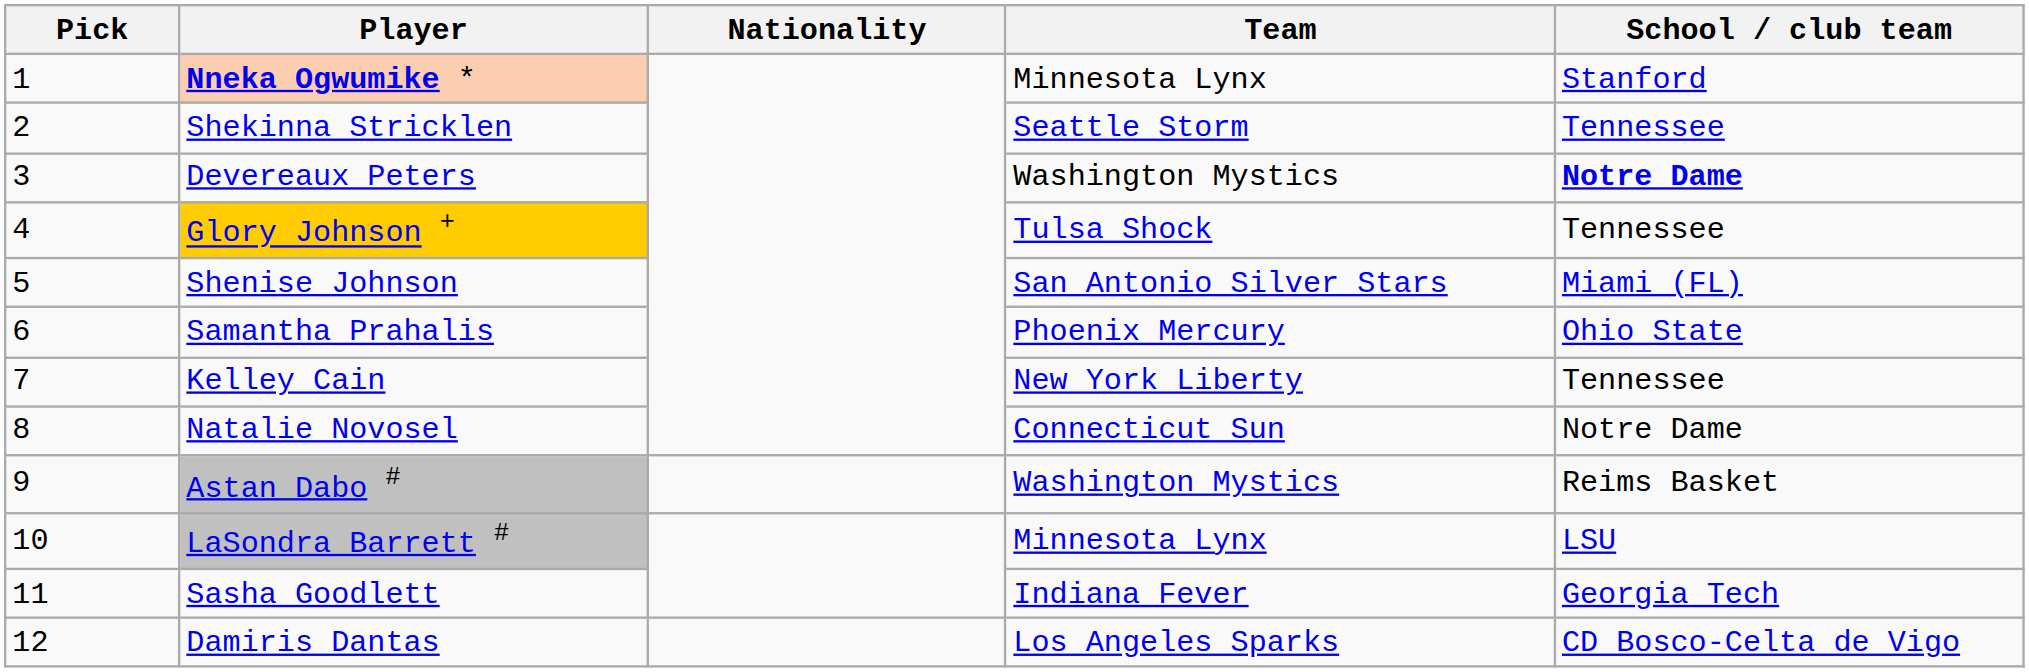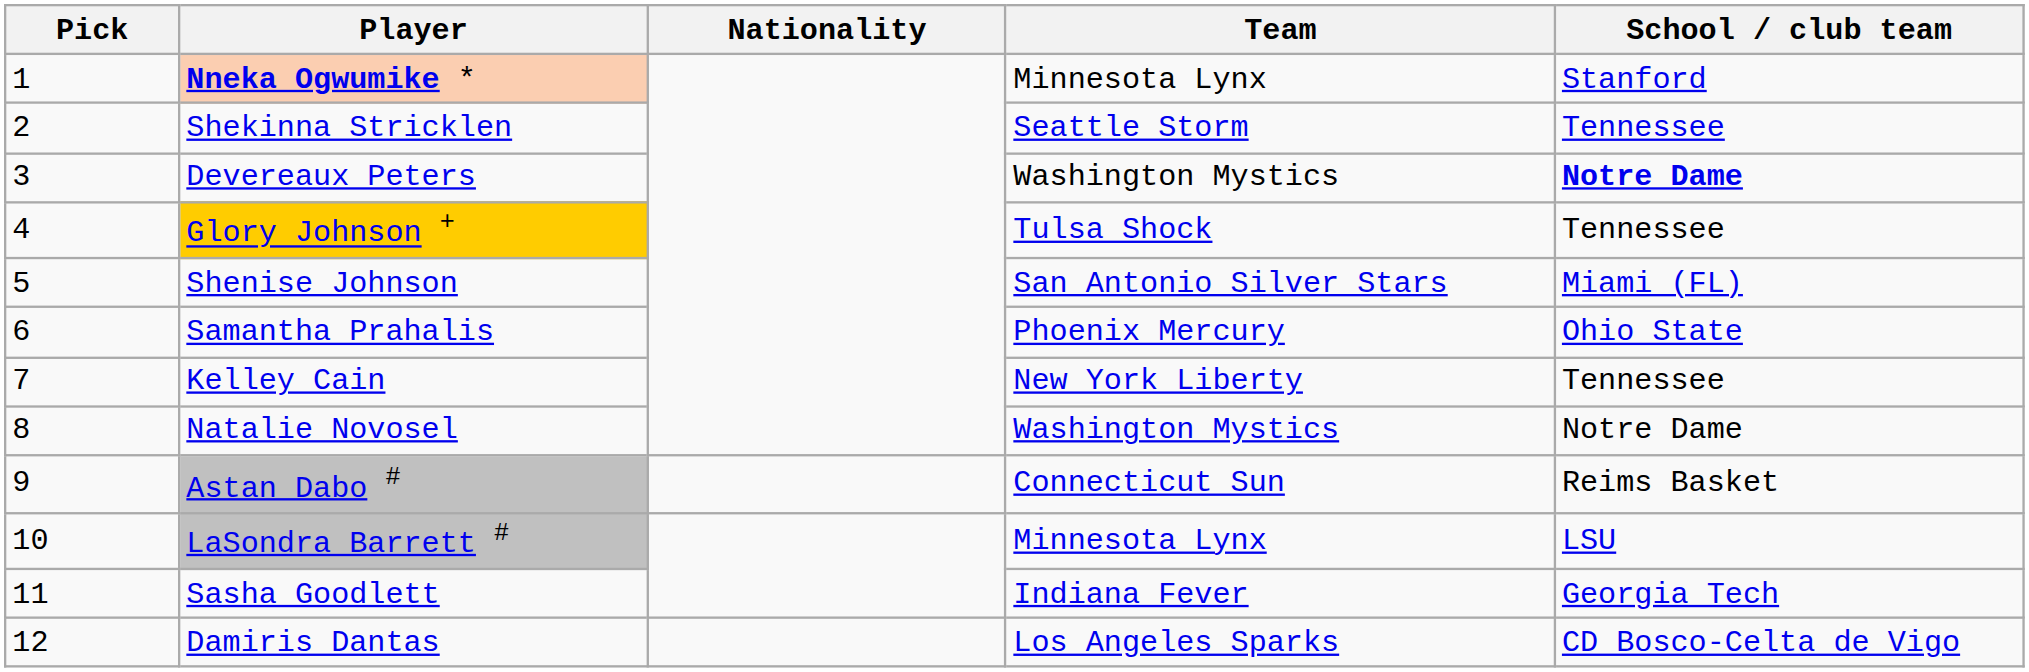 <table class="wikitable sortable">
 <tr>
 <th width=100>Pick</th>
 <th width=300>Player</th>
 <th width=200>Nationality</th>
 <th width=350>Team</th>
 <th width=300>School / club team</th>
 </tr>
 <tr>
 <td>1</td>
 <td bgcolor=#FBCEB1><strong><a href='#'>Nneka Ogwumike</a></strong> *</td>
 <td rowspan=8></td>
 <td>Minnesota Lynx</td>
 <td><a href='#'>Stanford</a></td>
 </tr>
 <tr>
 <td>2</td>
 <td><a href='#'>Shekinna Stricklen</a></td>
 <td><a href='#'>Seattle Storm</a> </td>
 <td><a href='#'>Tennessee</a></td>
 </tr>
 <tr>
 <td>3</td>
 <td><a href='#'>Devereaux Peters</a></td>
 <td>Washington Mystics </td>
 <td><strong><a href='#'>Notre Dame</a></strong></td>
 </tr>
 <tr>
 <td>4</td>
 <td bgcolor=#FFCC00><a href='#'>Glory Johnson</a> <sup>+</sup></td>
 <td><a href='#'>Tulsa Shock</a></td>
 <td>Tennessee</td>
 </tr>
 <tr>
 <td>5</td>
 <td><a href='#'>Shenise Johnson</a></td>
 <td><a href='#'>San Antonio Silver Stars</a></td>
 <td><a href='#'>Miami (FL)</a></td>
 </tr>
 <tr>
 <td>6</td>
 <td><a href='#'>Samantha Prahalis</a></td>
 <td><a href='#'>Phoenix Mercury</a></td>
 <td><a href='#'>Ohio State</a></td>
 </tr>
 <tr>
 <td>7</td>
 <td><a href='#'>Kelley Cain</a></td>
 <td><a href='#'>New York Liberty</a></td>
 <td>Tennessee</td>
 </tr>
 <tr>
 <td>8</td>
 <td><a href='#'>Natalie Novosel</a></td>
-<td><a href='#'>Connecticut Sun</a></td>
+<td><a href='#'>Washington Mystics</a> </td>
 <td>Notre Dame</td>
 </tr>
 <tr>
 <td>9</td>
 <td bgcolor=#C0C0C0><a href='#'>Astan Dabo</a> <sup>#</sup></td>
 <td></td>
-<td><a href='#'>Washington Mystics</a> </td>
+<td><a href='#'>Connecticut Sun</a></td>
 <td>Reims Basket </td>
 </tr>
 <tr>
 <td>10</td>
 <td bgcolor=#C0C0C0><a href='#'>LaSondra Barrett</a> <sup>#</sup></td>
 <td rowspan=2></td>
 <td><a href='#'>Minnesota Lynx</a> </td>
 <td><a href='#'>LSU</a></td>
 </tr>
 <tr>
 <td>11</td>
 <td><a href='#'>Sasha Goodlett</a></td>
 <td><a href='#'>Indiana Fever</a></td>
 <td><a href='#'>Georgia Tech</a></td>
 </tr>
 <tr>
 <td>12</td>
 <td><a href='#'>Damiris Dantas</a></td>
 <td></td>
 <td><a href='#'>Los Angeles Sparks</a></td>
 <td><a href='#'>CD Bosco-Celta de Vigo</a> </td>
 </tr>
 </table>
